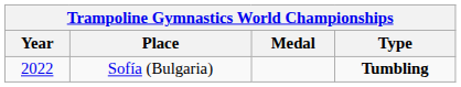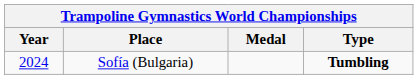 <table class="wikitable center col2izq" style="text-align:center;width:445px;">
 <tr>
 <th colspan="4"><a href='#'>Trampoline Gymnastics World Championships</a></th>
 </tr>
 <tr>
 <th>Year</th>
 <th>Place</th>
 <th>Medal</th>
 <th>Type</th>
 </tr>
 <tr>
-<td><a href='#'>2022</a></td>
+<td><a href='#'>2024</a></td>
 <td><a href='#'>Sofía</a> (Bulgaria)</td>
 <td></td>
 <td><strong>Tumbling</strong></td>
 </tr>
 </table>
